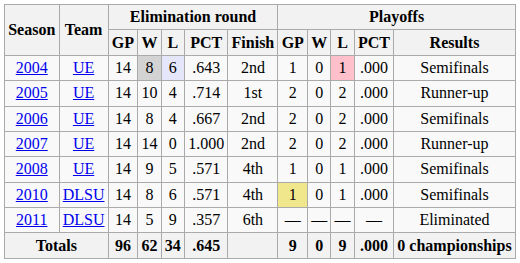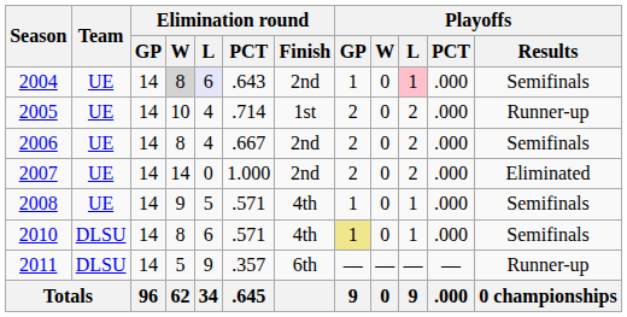 <table class="wikitable" style="text-align:center">
 <tr>
 <th rowspan="2">Season</th>
 <th rowspan="2">Team</th>
 <th colspan="5">Elimination round</th>
 <th colspan="5">Playoffs</th>
 </tr>
 <tr>
 <th>GP</th>
 <th>W</th>
 <th>L</th>
 <th>PCT</th>
 <th>Finish</th>
 <th>GP</th>
 <th>W</th>
 <th>L</th>
 <th>PCT</th>
 <th>Results</th>
 </tr>
 <tr>
 <td><a href='#'>2004</a></td>
 <td><a href='#'>UE</a></td>
 <td>14</td>
 <td style="background: lightgrey;">8</td>
 <td style="background: lavender;">6</td>
 <td>.643</td>
 <td>2nd</td>
 <td>1</td>
 <td>0</td>
 <td style="background: pink;">1</td>
 <td>.000</td>
 <td>Semifinals</td>
 </tr>
 <tr>
 <td><a href='#'>2005</a></td>
 <td><a href='#'>UE</a></td>
 <td>14</td>
 <td>10</td>
 <td>4</td>
 <td>.714</td>
 <td>1st</td>
 <td>2</td>
 <td>0</td>
 <td>2</td>
 <td>.000</td>
 <td>Runner-up</td>
 </tr>
 <tr>
 <td><a href='#'>2006</a></td>
 <td><a href='#'>UE</a></td>
 <td>14</td>
 <td>8</td>
 <td>4</td>
 <td>.667</td>
 <td>2nd</td>
 <td>2</td>
 <td>0</td>
 <td>2</td>
 <td>.000</td>
 <td>Semifinals</td>
 </tr>
 <tr>
 <td><a href='#'>2007</a></td>
 <td><a href='#'>UE</a></td>
 <td>14</td>
 <td>14</td>
 <td>0</td>
 <td>1.000</td>
 <td>2nd</td>
 <td>2</td>
 <td>0</td>
 <td>2</td>
 <td>.000</td>
-<td>Runner-up</td>
+<td>Eliminated</td>
 </tr>
 <tr>
 <td><a href='#'>2008</a></td>
 <td><a href='#'>UE</a></td>
 <td>14</td>
 <td>9</td>
 <td>5</td>
 <td>.571</td>
 <td>4th</td>
 <td>1</td>
 <td>0</td>
 <td>1</td>
 <td>.000</td>
 <td>Semifinals</td>
 </tr>
 <tr>
 <td><a href='#'>2010</a></td>
 <td><a href='#'>DLSU</a></td>
 <td>14</td>
 <td>8</td>
 <td>6</td>
 <td>.571</td>
 <td>4th</td>
 <td style="background: khaki;">1</td>
 <td>0</td>
 <td>1</td>
 <td>.000</td>
 <td>Semifinals</td>
 </tr>
 <tr>
 <td><a href='#'>2011</a></td>
 <td><a href='#'>DLSU</a></td>
 <td>14</td>
 <td>5</td>
 <td>9</td>
 <td>.357</td>
 <td>6th</td>
 <td>—</td>
 <td>—</td>
 <td>—</td>
 <td>—</td>
-<td>Eliminated</td>
+<td>Runner-up</td>
 </tr>
 <tr>
 <th colspan="2">Totals</th>
 <th>96</th>
 <th>62</th>
 <th>34</th>
 <th>.645</th>
 <th></th>
 <th>9</th>
 <th>0</th>
 <th>9</th>
 <th>.000</th>
 <th>0 championships</th>
 </tr>
 </table>
